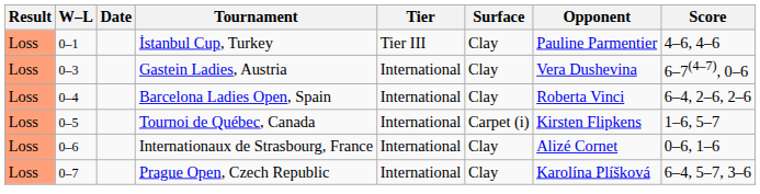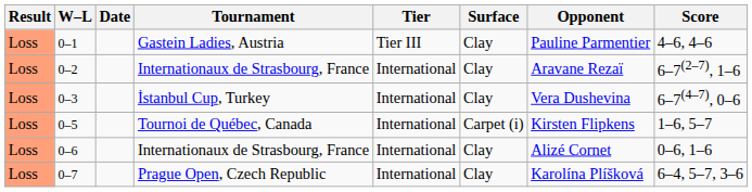 <table class="sortable wikitable">
 <tr>
 <th>Result</th>
 <th class=unsortable>W–L</th>
 <th>Date</th>
 <th>Tournament</th>
 <th>Tier</th>
 <th>Surface</th>
 <th>Opponent</th>
 <th class=unsortable>Score</th>
 </tr>
 <tr>
 <td style=background:#ffa07a;>Loss</td>
 <td><small>0–1</small></td>
 <td><a href='#'></a></td>
-<td><a href='#'>İstanbul Cup</a>, Turkey</td>
+<td><a href='#'>Gastein Ladies</a>, Austria</td>
 <td>Tier III</td>
 <td>Clay</td>
 <td> <a href='#'>Pauline Parmentier</a></td>
 <td>4–6, 4–6</td>
 </tr>
 <tr>
 <td style=background:#ffa07a;>Loss</td>
+<td><small>0–2</small></td>
+<td><a href='#'></a></td>
+<td><a href='#'>Internationaux de Strasbourg</a>, France</td>
+<td>International</td>
+<td>Clay</td>
+<td> <a href='#'>Aravane Rezaï</a></td>
+<td>6–7<sup>(2–7)</sup>, 1–6</td>
+</tr>
+<tr>
+<td style=background:#ffa07a;>Loss</td>
 <td><small>0–3</small></td>
 <td><a href='#'></a></td>
-<td><a href='#'>Gastein Ladies</a>, Austria</td>
+<td><a href='#'>İstanbul Cup</a>, Turkey</td>
 <td>International</td>
 <td>Clay</td>
 <td> <a href='#'>Vera Dushevina</a></td>
 <td>6–7<sup>(4–7)</sup>, 0–6</td>
-</tr>
-<tr>
-<td style=background:#ffa07a;>Loss</td>
-<td><small>0–4</small></td>
-<td><a href='#'></a></td>
-<td><a href='#'>Barcelona Ladies Open</a>, Spain</td>
-<td>International</td>
-<td>Clay</td>
-<td> <a href='#'>Roberta Vinci</a></td>
-<td>6–4, 2–6, 2–6</td>
 </tr>
 <tr>
 <td style=background:#ffa07a;>Loss</td>
 <td><small>0–5</small></td>
 <td><a href='#'></a></td>
 <td><a href='#'>Tournoi de Québec</a>, Canada</td>
 <td>International</td>
 <td>Carpet (i)</td>
 <td> <a href='#'>Kirsten Flipkens</a></td>
 <td>1–6, 5–7</td>
 </tr>
 <tr>
 <td style=background:#ffa07a;>Loss</td>
 <td><small>0–6</small></td>
 <td><a href='#'></a></td>
 <td>Internationaux de Strasbourg, France</td>
 <td>International</td>
 <td>Clay</td>
 <td> <a href='#'>Alizé Cornet</a></td>
 <td>0–6, 1–6</td>
 </tr>
 <tr>
 <td style=background:#ffa07a;>Loss</td>
 <td><small>0–7</small></td>
 <td><a href='#'></a></td>
 <td><a href='#'>Prague Open</a>, Czech Republic</td>
 <td>International</td>
 <td>Clay</td>
 <td> <a href='#'>Karolína Plíšková</a></td>
 <td>6–4, 5–7, 3–6</td>
 </tr>
 </table>
